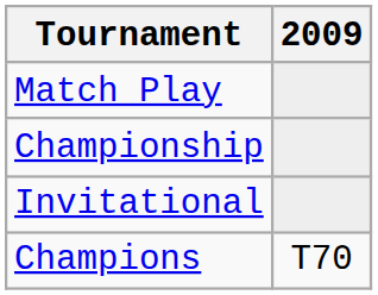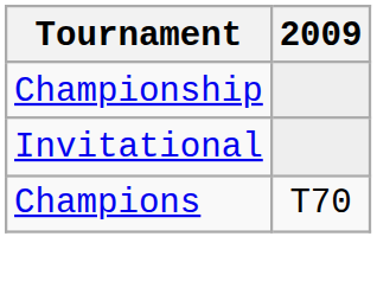 <table class="wikitable" style="text-align:center;">
 <tr>
 <th>Tournament</th>
 <th>2009</th>
-</tr>
-<tr>
-<td align="left"><a href='#'>Match Play</a></td>
-<td style="background:#eeeeee;"></td>
 </tr>
 <tr>
 <td align="left"><a href='#'>Championship</a></td>
 <td style="background:#eeeeee;"></td>
 </tr>
 <tr>
 <td align="left"><a href='#'>Invitational</a></td>
 <td style="background:#eeeeee;"></td>
 </tr>
 <tr>
 <td align="left"><a href='#'>Champions</a></td>
 <td>T70</td>
 </tr>
 </table>
